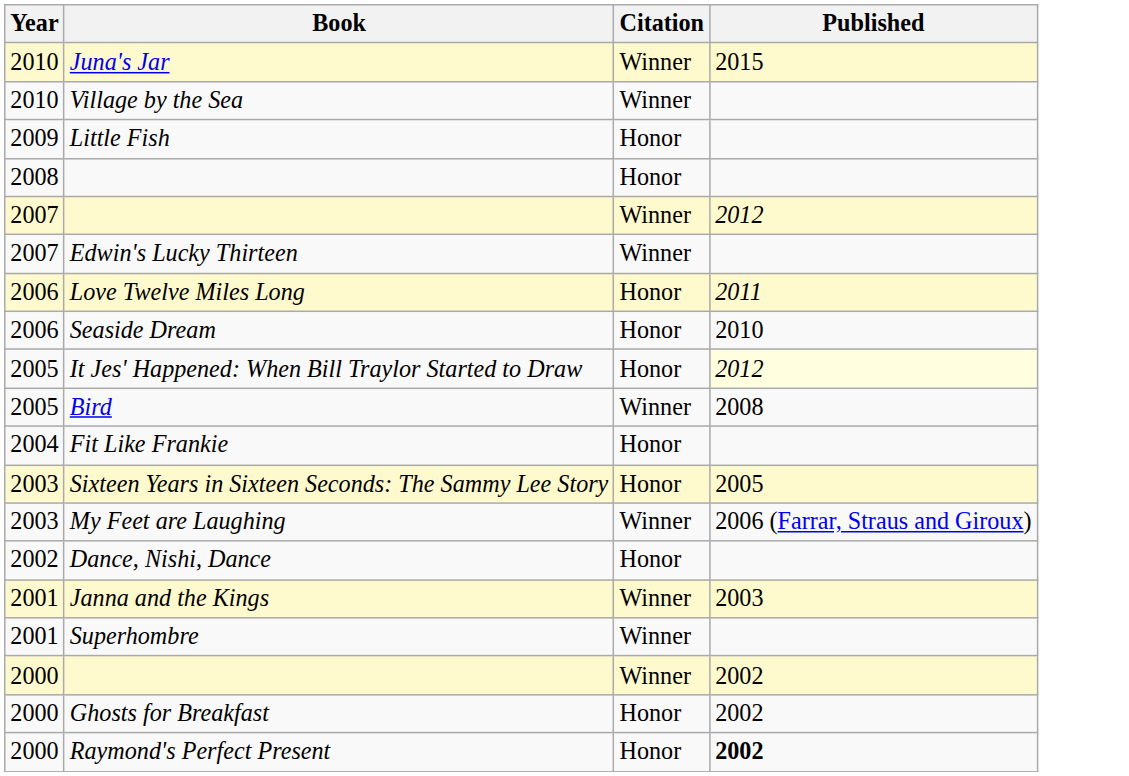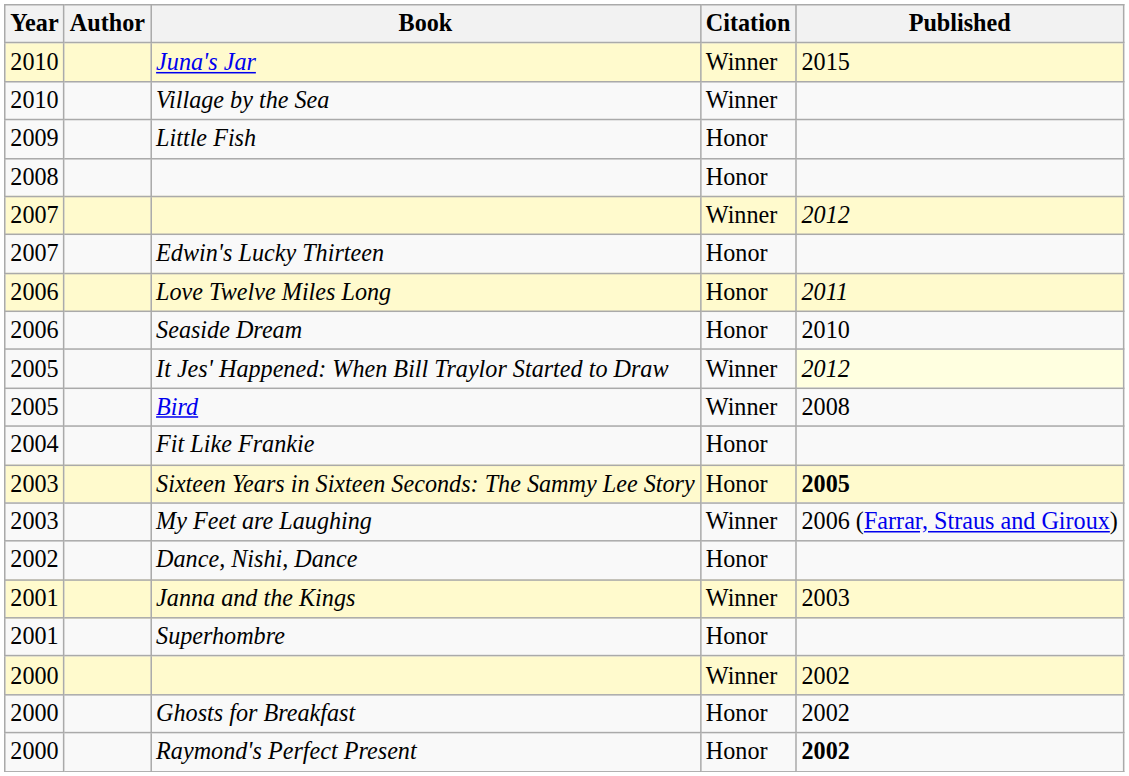 <table class="sortable wikitable">
 <tr>
 <th>Year</th>
+<th>Author</th>
 <th>Book</th>
 <th>Citation</th>
 <th>Published</th>
 </tr>
 <tr style="background:LemonChiffon; color:black">
 <td>2010</td>
+<td></td>
 <td><em><a href='#'>Juna's Jar</a></em></td>
 <td>Winner</td>
 <td>2015</td>
 </tr>
 <tr>
 <td>2010</td>
+<td></td>
 <td><em>Village by the Sea</em></td>
 <td>Winner</td>
 <td></td>
 </tr>
 <tr>
 <td>2009</td>
+<td></td>
 <td><em>Little Fish</em></td>
 <td>Honor</td>
 <td></td>
 </tr>
 <tr>
 <td>2008</td>
 <td></td>
+<td></td>
 <td>Honor</td>
 <td></td>
 </tr>
 <tr style="background:LemonChiffon; color:black">
 <td>2007</td>
 <td></td>
+<td></td>
 <td>Winner</td>
 <td><em>2012</em></td>
 </tr>
 <tr>
 <td>2007</td>
+<td></td>
 <td><em>Edwin's Lucky Thirteen</em></td>
-<td>Winner</td>
+<td>Honor</td>
 <td></td>
 </tr>
 <tr style="background:LemonChiffon; color:black">
 <td>2006</td>
+<td></td>
 <td><em>Love Twelve Miles Long</em></td>
 <td>Honor</td>
 <td><em>2011</em></td>
 </tr>
 <tr>
 <td>2006</td>
+<td></td>
 <td><em>Seaside Dream</em></td>
 <td>Honor</td>
 <td>2010</td>
 </tr>
 <tr>
 <td>2005</td>
+<td></td>
 <td><em>It Jes' Happened: When Bill Traylor Started to Draw</em></td>
-<td>Honor</td>
+<td>Winner</td>
 <td style="background: lightyellow;"><em>2012</em></td>
 </tr>
 <tr>
 <td>2005</td>
+<td></td>
 <td><em><a href='#'>Bird</a></em></td>
 <td>Winner</td>
 <td>2008</td>
 </tr>
 <tr>
 <td>2004</td>
+<td></td>
 <td><em>Fit Like Frankie</em></td>
 <td>Honor</td>
 <td></td>
 </tr>
 <tr style="background:LemonChiffon; color:black">
 <td>2003</td>
+<td></td>
 <td><em>Sixteen Years in Sixteen Seconds: The Sammy Lee Story</em></td>
 <td>Honor</td>
-<td>2005</td>
+<td><strong>2005</strong></td>
 </tr>
 <tr>
 <td>2003</td>
+<td></td>
 <td><em>My Feet are Laughing</em></td>
 <td>Winner</td>
 <td>2006 (<a href='#'>Farrar, Straus and Giroux</a>)</td>
 </tr>
 <tr>
 <td>2002</td>
+<td></td>
 <td><em>Dance, Nishi, Dance</em></td>
 <td>Honor</td>
 <td></td>
 </tr>
 <tr style="background:LemonChiffon; color:black">
 <td>2001</td>
+<td></td>
 <td><em>Janna and the Kings</em></td>
 <td>Winner</td>
 <td>2003</td>
 </tr>
 <tr>
 <td>2001</td>
+<td></td>
 <td><em>Superhombre</em></td>
-<td>Winner</td>
+<td>Honor</td>
 <td></td>
 </tr>
 <tr style="background:LemonChiffon; color:black">
 <td>2000</td>
+<td></td>
 <td></td>
 <td>Winner</td>
 <td>2002</td>
 </tr>
 <tr>
 <td>2000</td>
+<td></td>
 <td><em>Ghosts for Breakfast</em></td>
 <td>Honor</td>
 <td>2002</td>
 </tr>
 <tr>
 <td>2000</td>
+<td></td>
 <td><em>Raymond's Perfect Present</em></td>
 <td>Honor</td>
 <td><strong>2002</strong></td>
 </tr>
 </table>
